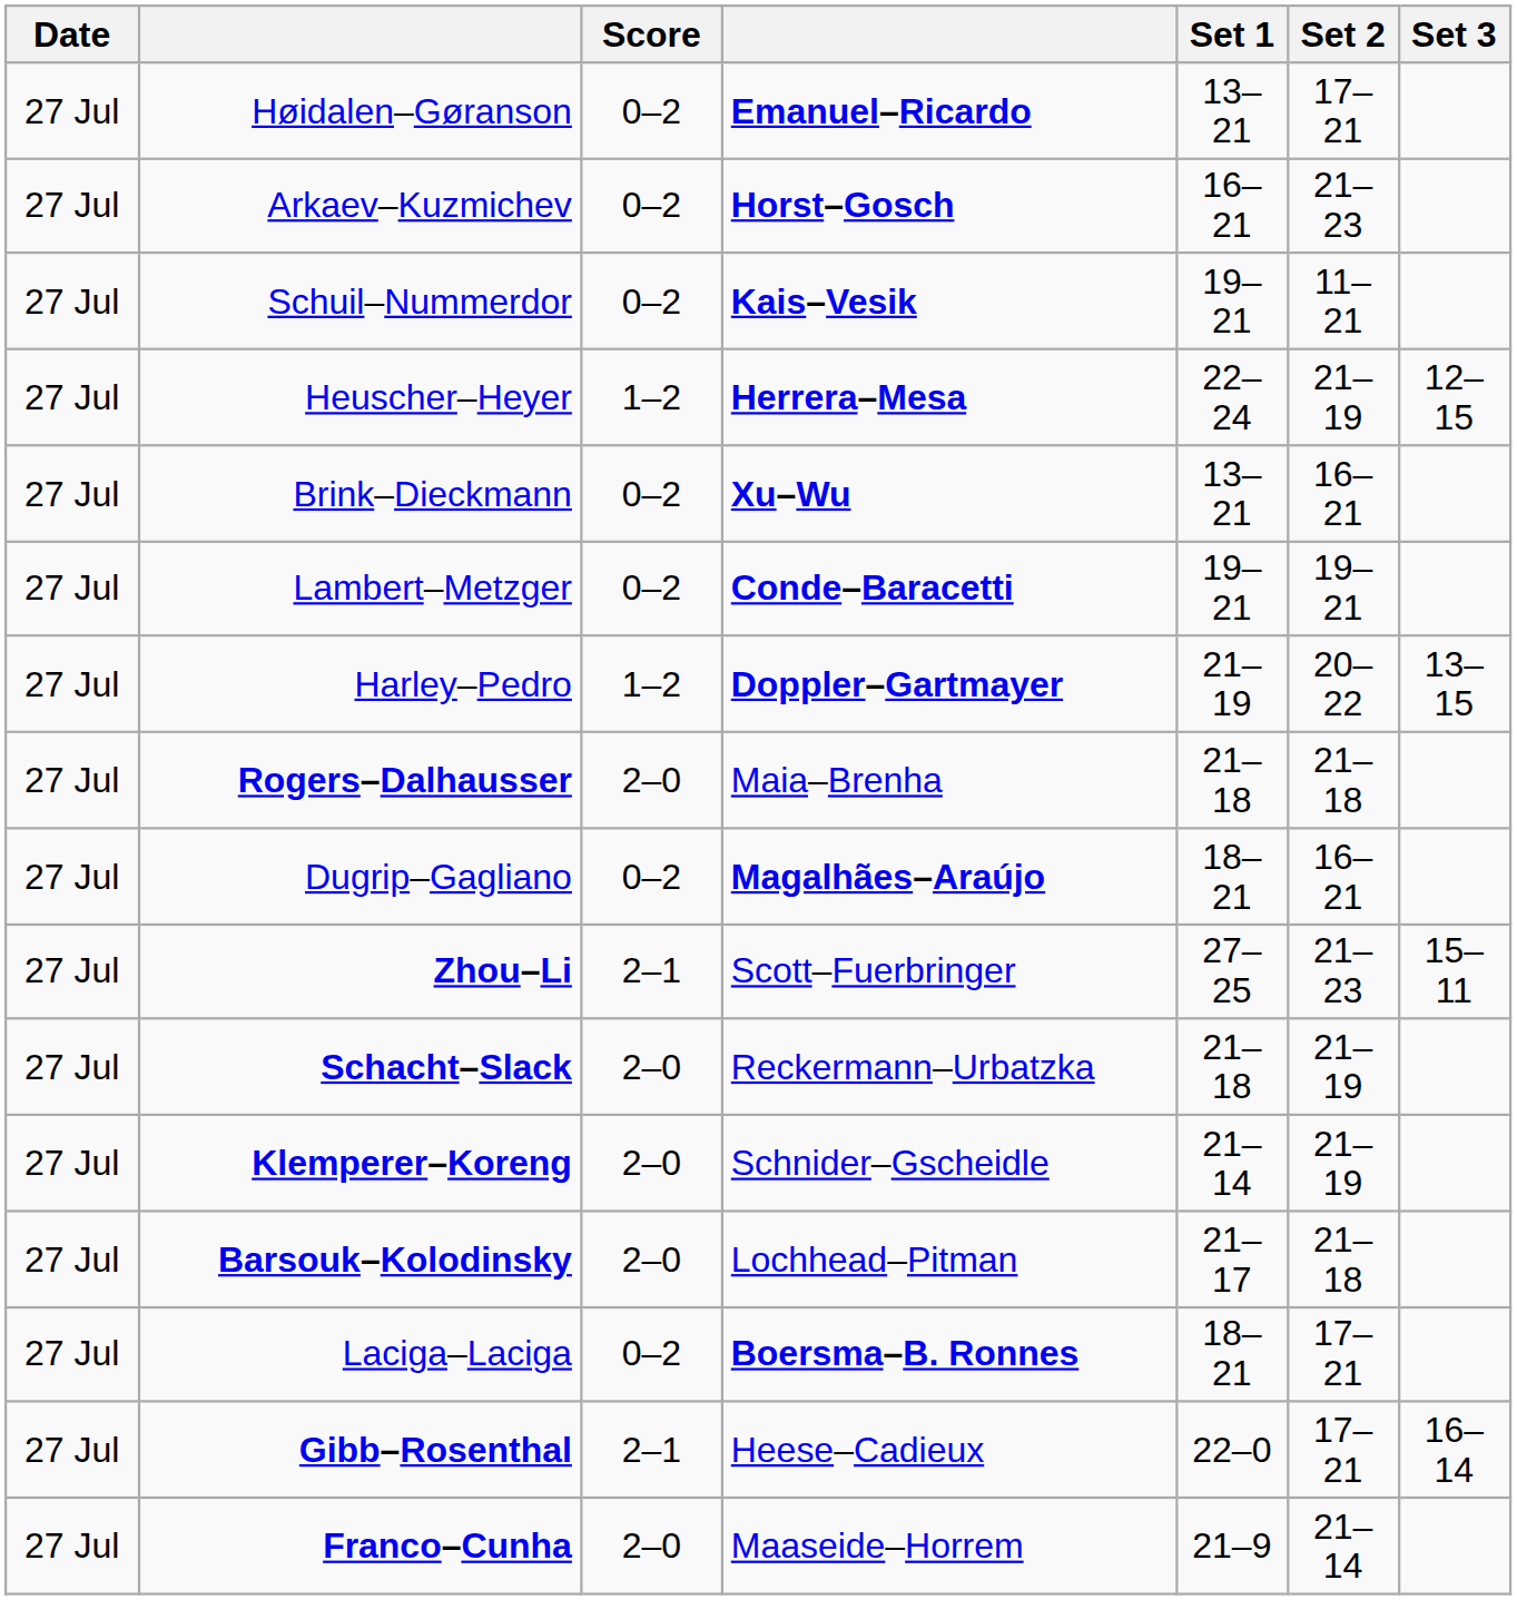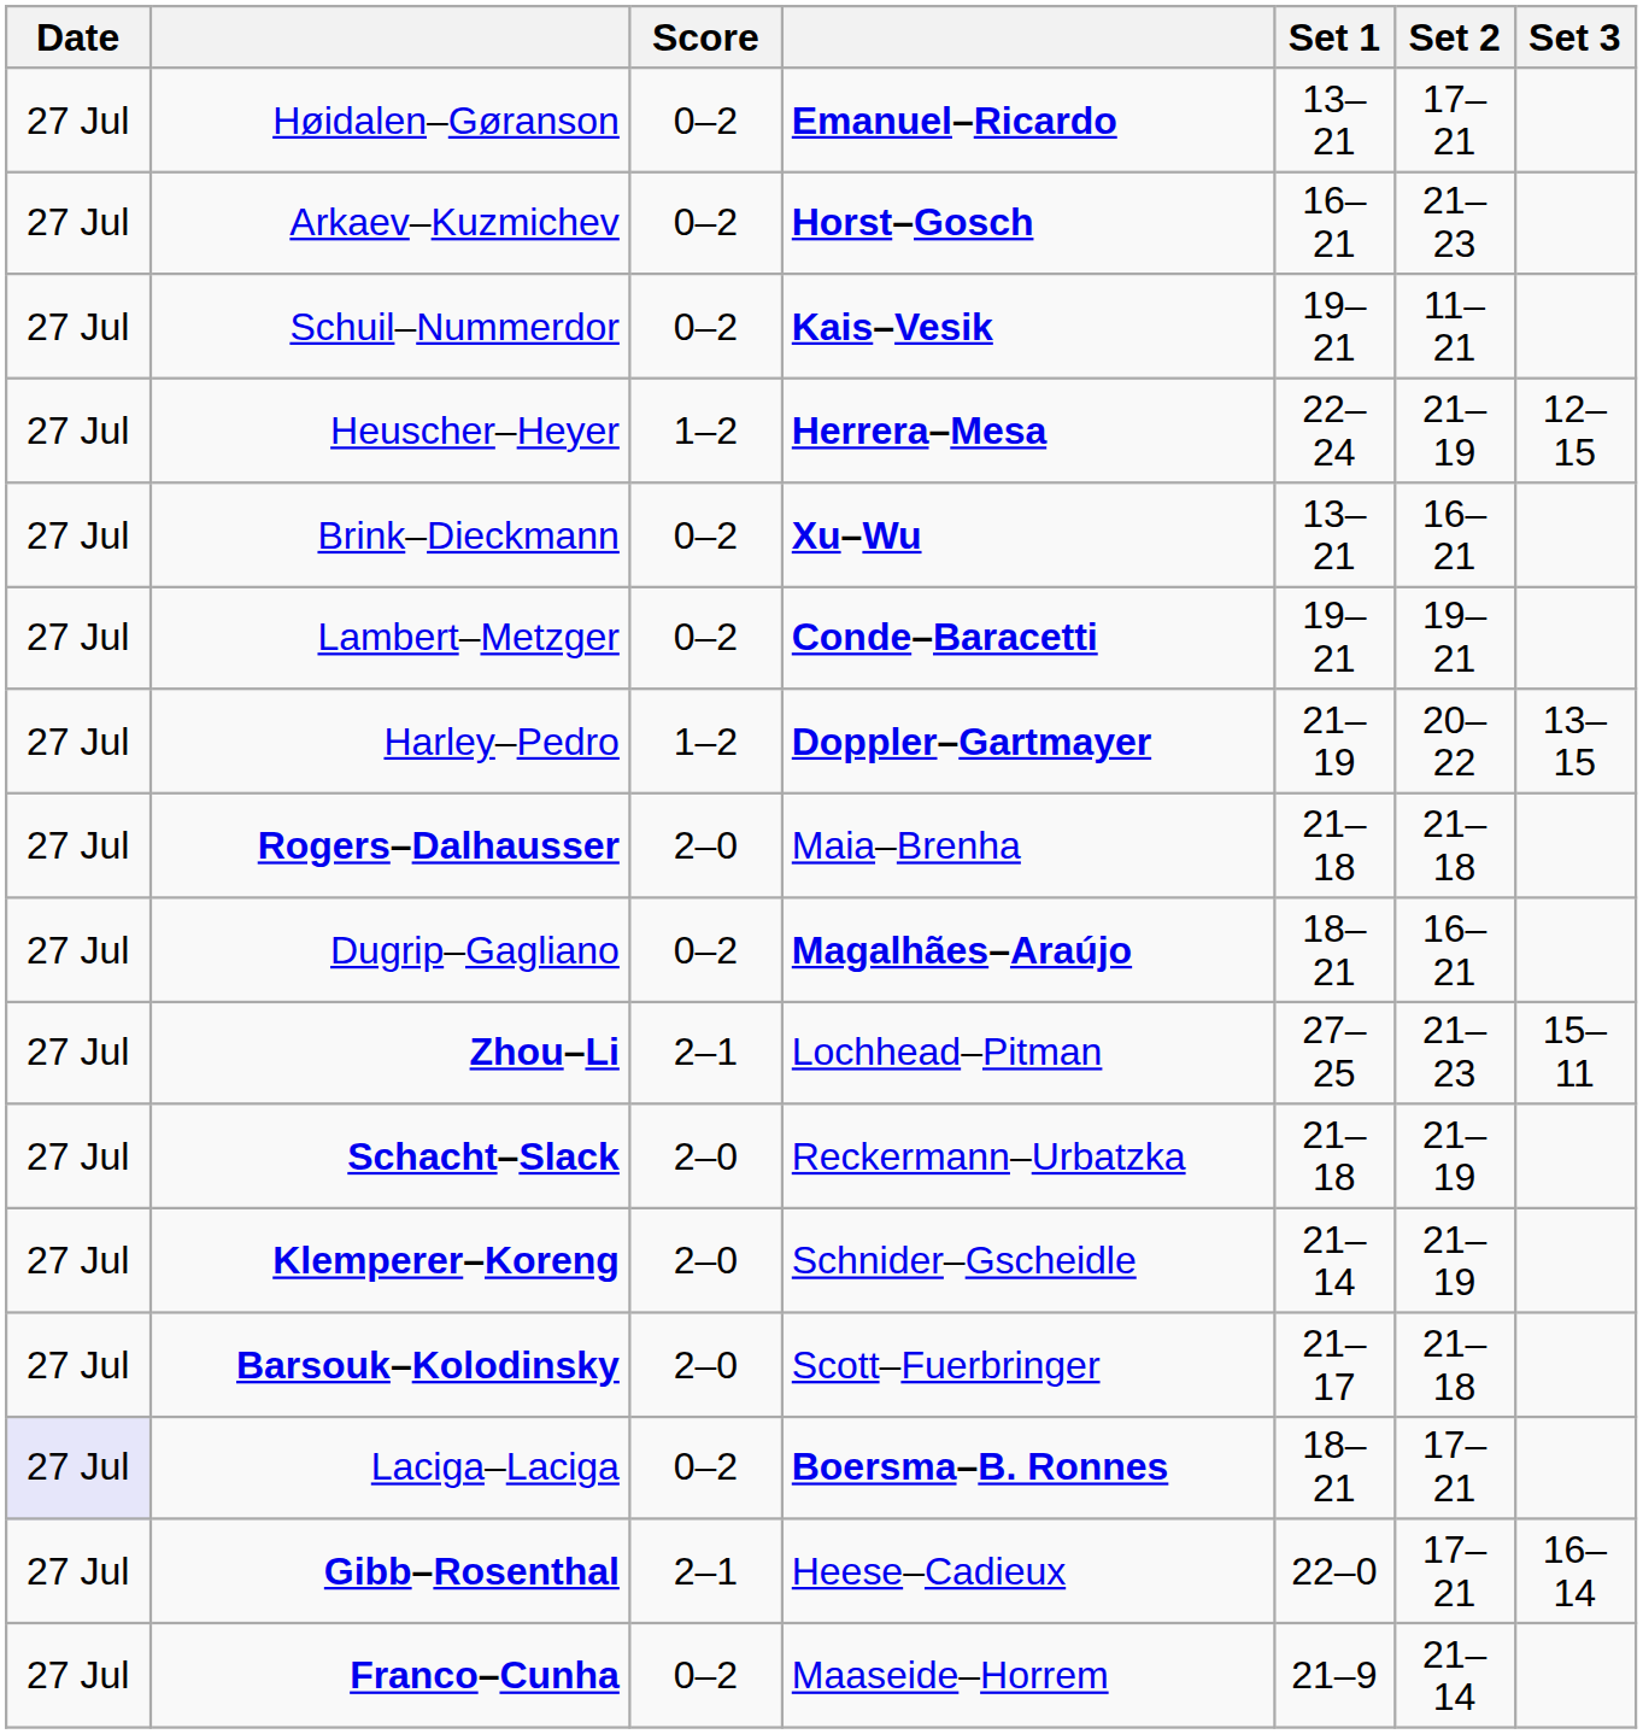 <table class="wikitable" style="text-align: center; font-size:90% ">
 <tr>
 <th width="60">Date</th>
 <th align="right" width="250"></th>
 <th width="60">Score</th>
 <th align="left" width="250"></th>
 <th width="50">Set 1</th>
 <th width="50">Set 2</th>
 <th width="50">Set 3</th>
 </tr>
 <tr>
 <td>27 Jul</td>
 <td align=right><a href='#'>Høidalen</a>–<a href='#'>Gøranson</a> </td>
 <td align=center>0–2</td>
 <td align=left><strong> <a href='#'>Emanuel</a>–<a href='#'>Ricardo</a></strong></td>
 <td>13–21</td>
 <td>17–21</td>
 <td></td>
 </tr>
 <tr>
 <td>27 Jul</td>
 <td align=right><a href='#'>Arkaev</a>–<a href='#'>Kuzmichev</a> </td>
 <td align=center>0–2</td>
 <td align=left><strong> <a href='#'>Horst</a>–<a href='#'>Gosch</a></strong></td>
 <td>16–21</td>
 <td>21–23</td>
 <td></td>
 </tr>
 <tr>
 <td>27 Jul</td>
 <td align=right><a href='#'>Schuil</a>–<a href='#'>Nummerdor</a> </td>
 <td align=center>0–2</td>
 <td align=left><strong> <a href='#'>Kais</a>–<a href='#'>Vesik</a></strong></td>
 <td>19–21</td>
 <td>11–21</td>
 <td></td>
 </tr>
 <tr>
 <td>27 Jul</td>
 <td align=right><a href='#'>Heuscher</a>–<a href='#'>Heyer</a> </td>
 <td align=center>1–2</td>
 <td align=left><strong> <a href='#'>Herrera</a>–<a href='#'>Mesa</a></strong></td>
 <td>22–24</td>
 <td>21–19</td>
 <td>12–15</td>
 </tr>
 <tr>
 <td>27 Jul</td>
 <td align=right><a href='#'>Brink</a>–<a href='#'>Dieckmann</a> </td>
 <td align=center>0–2</td>
 <td align=left><strong> <a href='#'>Xu</a>–<a href='#'>Wu</a></strong></td>
 <td>13–21</td>
 <td>16–21</td>
 <td></td>
 </tr>
 <tr>
 <td>27 Jul</td>
 <td align=right><a href='#'>Lambert</a>–<a href='#'>Metzger</a> </td>
 <td align=center>0–2</td>
 <td align=left><strong> <a href='#'>Conde</a>–<a href='#'>Baracetti</a></strong></td>
 <td>19–21</td>
 <td>19–21</td>
 <td></td>
 </tr>
 <tr>
 <td>27 Jul</td>
 <td align=right><a href='#'>Harley</a>–<a href='#'>Pedro</a> </td>
 <td align=center>1–2</td>
 <td align=left><strong> <a href='#'>Doppler</a>–<a href='#'>Gartmayer</a></strong></td>
 <td>21–19</td>
 <td>20–22</td>
 <td>13–15</td>
 </tr>
 <tr>
 <td>27 Jul</td>
 <td align=right><strong><a href='#'>Rogers</a>–<a href='#'>Dalhausser</a> </strong></td>
 <td align=center>2–0</td>
 <td align=left> <a href='#'>Maia</a>–<a href='#'>Brenha</a></td>
 <td>21–18</td>
 <td>21–18</td>
 <td></td>
 </tr>
 <tr>
 <td>27 Jul</td>
 <td align=right><a href='#'>Dugrip</a>–<a href='#'>Gagliano</a> </td>
 <td align=center>0–2</td>
 <td align=left><strong> <a href='#'>Magalhães</a>–<a href='#'>Araújo</a></strong></td>
 <td>18–21</td>
 <td>16–21</td>
 <td></td>
 </tr>
 <tr>
 <td>27 Jul</td>
 <td align=right><strong><a href='#'>Zhou</a>–<a href='#'>Li</a> </strong></td>
 <td align=center>2–1</td>
-<td align=left> <a href='#'>Scott</a>–<a href='#'>Fuerbringer</a></td>
+<td align=left> <a href='#'>Lochhead</a>–<a href='#'>Pitman</a></td>
 <td>27–25</td>
 <td>21–23</td>
 <td>15–11</td>
 </tr>
 <tr>
 <td>27 Jul</td>
 <td align=right><strong><a href='#'>Schacht</a>–<a href='#'>Slack</a> </strong></td>
 <td align=center>2–0</td>
 <td align=left> <a href='#'>Reckermann</a>–<a href='#'>Urbatzka</a></td>
 <td>21–18</td>
 <td>21–19</td>
 <td></td>
 </tr>
 <tr>
 <td>27 Jul</td>
 <td align=right><strong><a href='#'>Klemperer</a>–<a href='#'>Koreng</a> </strong></td>
 <td align=center>2–0</td>
 <td align=left> <a href='#'>Schnider</a>–<a href='#'>Gscheidle</a></td>
 <td>21–14</td>
 <td>21–19</td>
 <td></td>
 </tr>
 <tr>
 <td>27 Jul</td>
 <td align=right><strong><a href='#'>Barsouk</a>–<a href='#'>Kolodinsky</a> </strong></td>
 <td align=center>2–0</td>
-<td align=left> <a href='#'>Lochhead</a>–<a href='#'>Pitman</a></td>
+<td align=left> <a href='#'>Scott</a>–<a href='#'>Fuerbringer</a></td>
 <td>21–17</td>
 <td>21–18</td>
 <td></td>
 </tr>
 <tr>
-<td>27 Jul</td>
+<td style="background: lavender;">27 Jul</td>
 <td align=right><a href='#'>Laciga</a>–<a href='#'>Laciga</a> </td>
 <td align=center>0–2</td>
 <td align=left><strong> <a href='#'>Boersma</a>–<a href='#'>B. Ronnes</a></strong></td>
 <td>18–21</td>
 <td>17–21</td>
 <td></td>
 </tr>
 <tr>
 <td>27 Jul</td>
 <td align=right><strong><a href='#'>Gibb</a>–<a href='#'>Rosenthal</a> </strong></td>
 <td align=center>2–1</td>
 <td align=left> <a href='#'>Heese</a>–<a href='#'>Cadieux</a></td>
 <td>22–0</td>
 <td>17–21</td>
 <td>16–14</td>
 </tr>
 <tr>
 <td>27 Jul</td>
 <td align=right><strong><a href='#'>Franco</a>–<a href='#'>Cunha</a> </strong></td>
-<td align=center>2–0</td>
+<td align=center>0–2</td>
 <td align=left> <a href='#'>Maaseide</a>–<a href='#'>Horrem</a></td>
 <td>21–9</td>
 <td>21–14</td>
 <td></td>
 </tr>
 </table>
